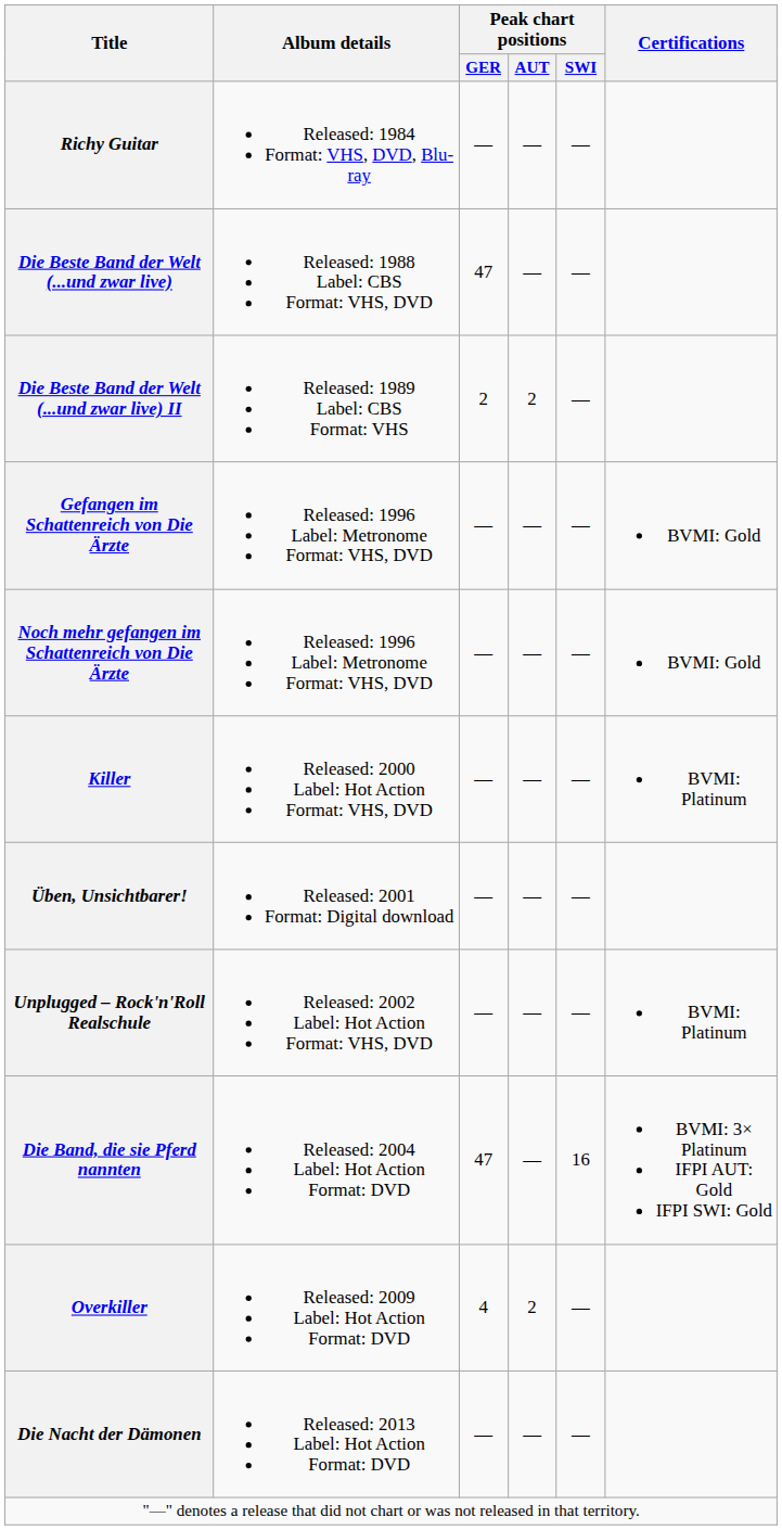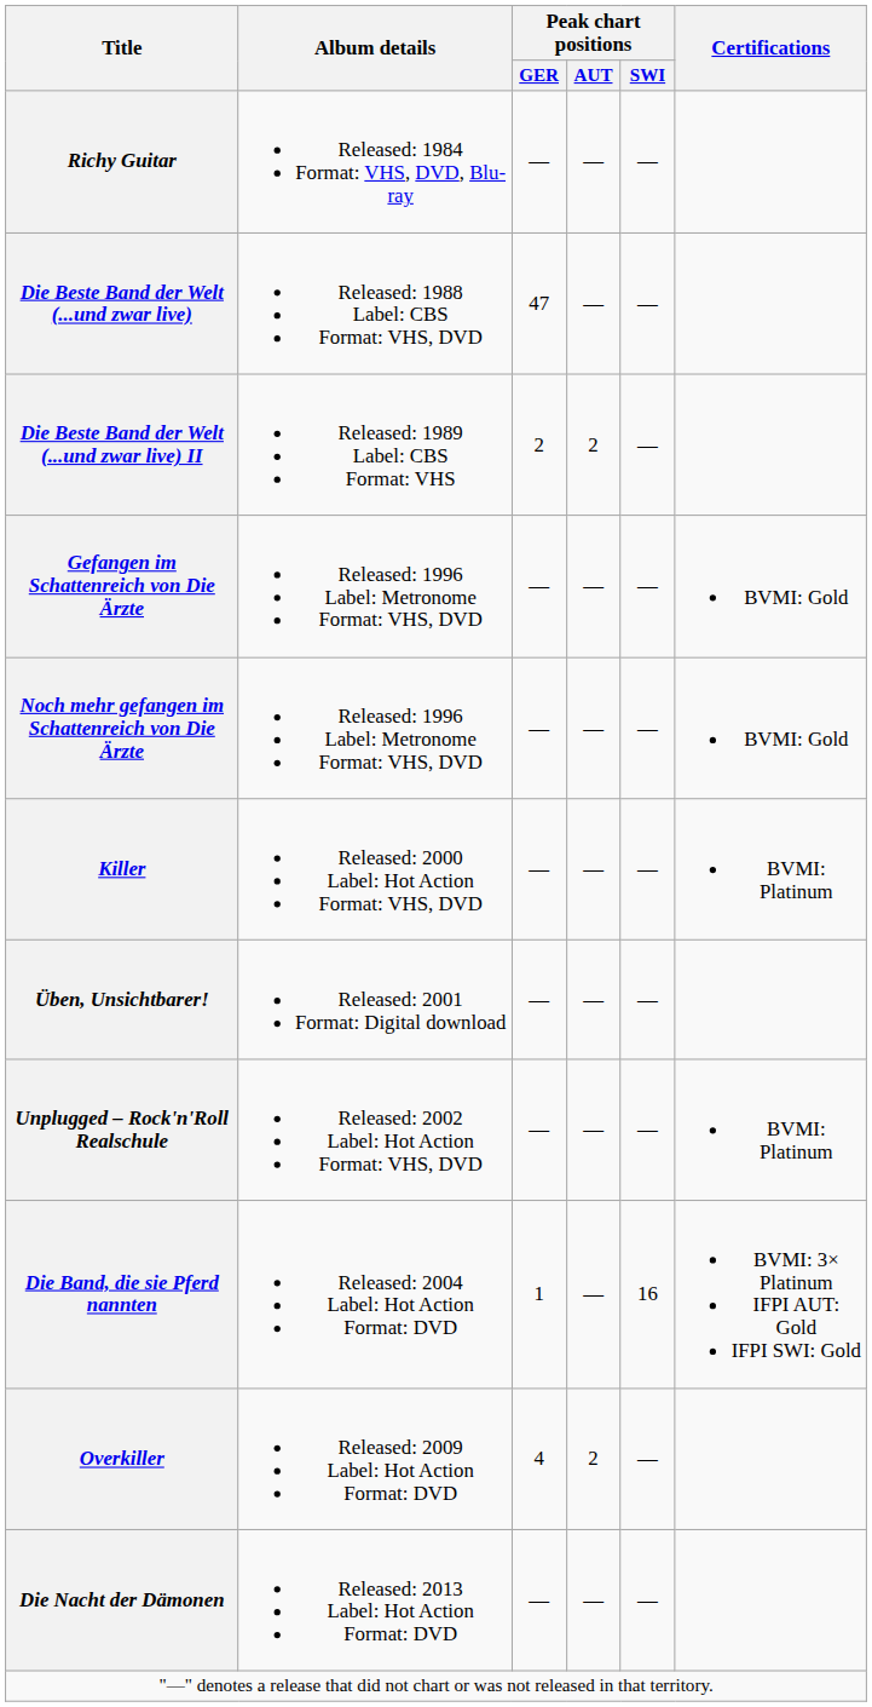 <table class="wikitable plainrowheaders" style="text-align:center;">
 <tr>
 <th scope="col" rowspan="2" style="width:11em;">Title</th>
 <th scope="col" rowspan="2" style="width:13em;">Album details</th>
 <th scope="col" colspan="3">Peak chart positions</th>
 <th scope="col" rowspan="2" style="width:9em;"><a href='#'>Certifications</a></th>
 </tr>
 <tr>
 <th scope="col" style="width:2.5em;font-size:90%;"><a href='#'>GER</a><br></th>
 <th scope="col" style="width:2.5em;font-size:90%;"><a href='#'>AUT</a><br></th>
 <th scope="col" style="width:2.5em;font-size:90%;"><a href='#'>SWI</a><br></th>
 </tr>
 <tr>
 <th scope="row"><em>Richy Guitar</em></th>
 <td><br><ul><li>Released: 1984</li><li>Format: <a href='#'>VHS</a>, <a href='#'>DVD</a>, <a href='#'>Blu-ray</a></li></ul></td>
 <td>—</td>
 <td>—</td>
 <td>—</td>
 <td></td>
 </tr>
 <tr>
 <th scope="row"><em><a href='#'>Die Beste Band der Welt (...und zwar live)</a></em></th>
 <td><br><ul><li>Released: 1988</li><li>Label: CBS</li><li>Format: VHS, DVD</li></ul></td>
 <td>47</td>
 <td>—</td>
 <td>—</td>
 <td></td>
 </tr>
 <tr>
 <th scope="row"><em><a href='#'>Die Beste Band der Welt (...und zwar live) II</a></em></th>
 <td><br><ul><li>Released: 1989</li><li>Label: CBS</li><li>Format: VHS</li></ul></td>
 <td>2</td>
 <td>2</td>
 <td>—</td>
 <td></td>
 </tr>
 <tr>
 <th scope="row"><em><a href='#'>Gefangen im Schattenreich von Die Ärzte</a></em></th>
 <td><br><ul><li>Released: 1996</li><li>Label: Metronome</li><li>Format: VHS, DVD</li></ul></td>
 <td>—</td>
 <td>—</td>
 <td>—</td>
 <td><br><ul><li>BVMI: Gold</li></ul></td>
 </tr>
 <tr>
 <th scope="row"><em><a href='#'>Noch mehr gefangen im Schattenreich von Die Ärzte</a></em></th>
 <td><br><ul><li>Released: 1996</li><li>Label: Metronome</li><li>Format: VHS, DVD</li></ul></td>
 <td>—</td>
 <td>—</td>
 <td>—</td>
 <td><br><ul><li>BVMI: Gold</li></ul></td>
 </tr>
 <tr>
 <th scope="row"><em><a href='#'>Killer</a></em></th>
 <td><br><ul><li>Released: 2000</li><li>Label: Hot Action</li><li>Format: VHS, DVD</li></ul></td>
 <td>—</td>
 <td>—</td>
 <td>—</td>
 <td><br><ul><li>BVMI: Platinum</li></ul></td>
 </tr>
 <tr>
 <th scope="row"><em>Üben, Unsichtbarer!</em></th>
 <td><br><ul><li>Released: 2001</li><li>Format: Digital download</li></ul></td>
 <td>—</td>
 <td>—</td>
 <td>—</td>
 <td></td>
 </tr>
 <tr>
 <th scope="row"><em>Unplugged – Rock'n'Roll Realschule</em></th>
 <td><br><ul><li>Released: 2002</li><li>Label: Hot Action</li><li>Format: VHS, DVD</li></ul></td>
 <td>—</td>
 <td>—</td>
 <td>—</td>
 <td><br><ul><li>BVMI: Platinum</li></ul></td>
 </tr>
 <tr>
 <th scope="row"><em><a href='#'>Die Band, die sie Pferd nannten</a></em></th>
 <td><br><ul><li>Released: 2004</li><li>Label: Hot Action</li><li>Format: DVD</li></ul></td>
-<td>47</td>
+<td>1</td>
 <td>—</td>
 <td>16</td>
 <td><br><ul><li>BVMI: 3× Platinum</li><li>IFPI AUT: Gold</li><li>IFPI SWI: Gold</li></ul></td>
 </tr>
 <tr>
 <th scope="row"><em><a href='#'>Overkiller</a></em></th>
 <td><br><ul><li>Released: 2009</li><li>Label: Hot Action</li><li>Format: DVD</li></ul></td>
 <td>4</td>
 <td>2</td>
 <td>—</td>
 <td></td>
 </tr>
 <tr>
 <th scope="row"><em>Die Nacht der Dämonen</em></th>
 <td><br><ul><li>Released: 2013</li><li>Label: Hot Action</li><li>Format: DVD</li></ul></td>
 <td>—</td>
 <td>—</td>
 <td>—</td>
 <td></td>
 </tr>
 <tr>
 <td colspan="15" style="font-size:90%">"—" denotes a release that did not chart or was not released in that territory.</td>
 </tr>
 </table>
